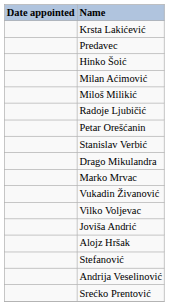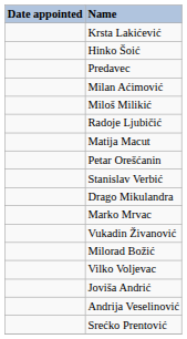 <table class="wikitable">
 <tr>
 <th style="text-align: left; background: #B0C4DE;">Date appointed</th>
 <th style="text-align: left; background: #B0C4DE;">Name</th>
 </tr>
 <tr>
 <td></td>
 <td>Krsta Lakićević</td>
 </tr>
 <tr>
 <td></td>
-<td>Predavec</td>
+<td>Hinko Šoić</td>
 </tr>
 <tr>
 <td></td>
-<td>Hinko Šoić</td>
+<td>Predavec</td>
 </tr>
 <tr>
 <td></td>
 <td>Milan Aćimović</td>
 </tr>
 <tr>
 <td></td>
 <td>Miloš Milikić</td>
 </tr>
 <tr>
 <td></td>
 <td>Radoje Ljubičić</td>
+</tr>
+<tr>
+<td></td>
+<td>Matija Macut</td>
 </tr>
 <tr>
 <td></td>
 <td>Petar Orešćanin</td>
 </tr>
 <tr>
 <td></td>
 <td>Stanislav Verbić</td>
 </tr>
 <tr>
 <td></td>
 <td>Drago Mikulandra</td>
 </tr>
 <tr>
 <td></td>
 <td>Marko Mrvac</td>
 </tr>
 <tr>
 <td></td>
 <td>Vukadin Živanović</td>
 </tr>
 <tr>
 <td></td>
+<td>Milorad Božić</td>
+</tr>
+<tr>
+<td></td>
 <td>Vilko Voljevac</td>
 </tr>
 <tr>
 <td></td>
 <td>Joviša Andrić</td>
-</tr>
-<tr>
-<td></td>
-<td>Alojz Hršak</td>
-</tr>
-<tr>
-<td></td>
-<td>Stefanović</td>
 </tr>
 <tr>
 <td></td>
 <td>Andrija Veselinović</td>
 </tr>
 <tr>
 <td></td>
 <td>Srećko Prentović</td>
 </tr>
 <tr>
 </tr>
 </table>
